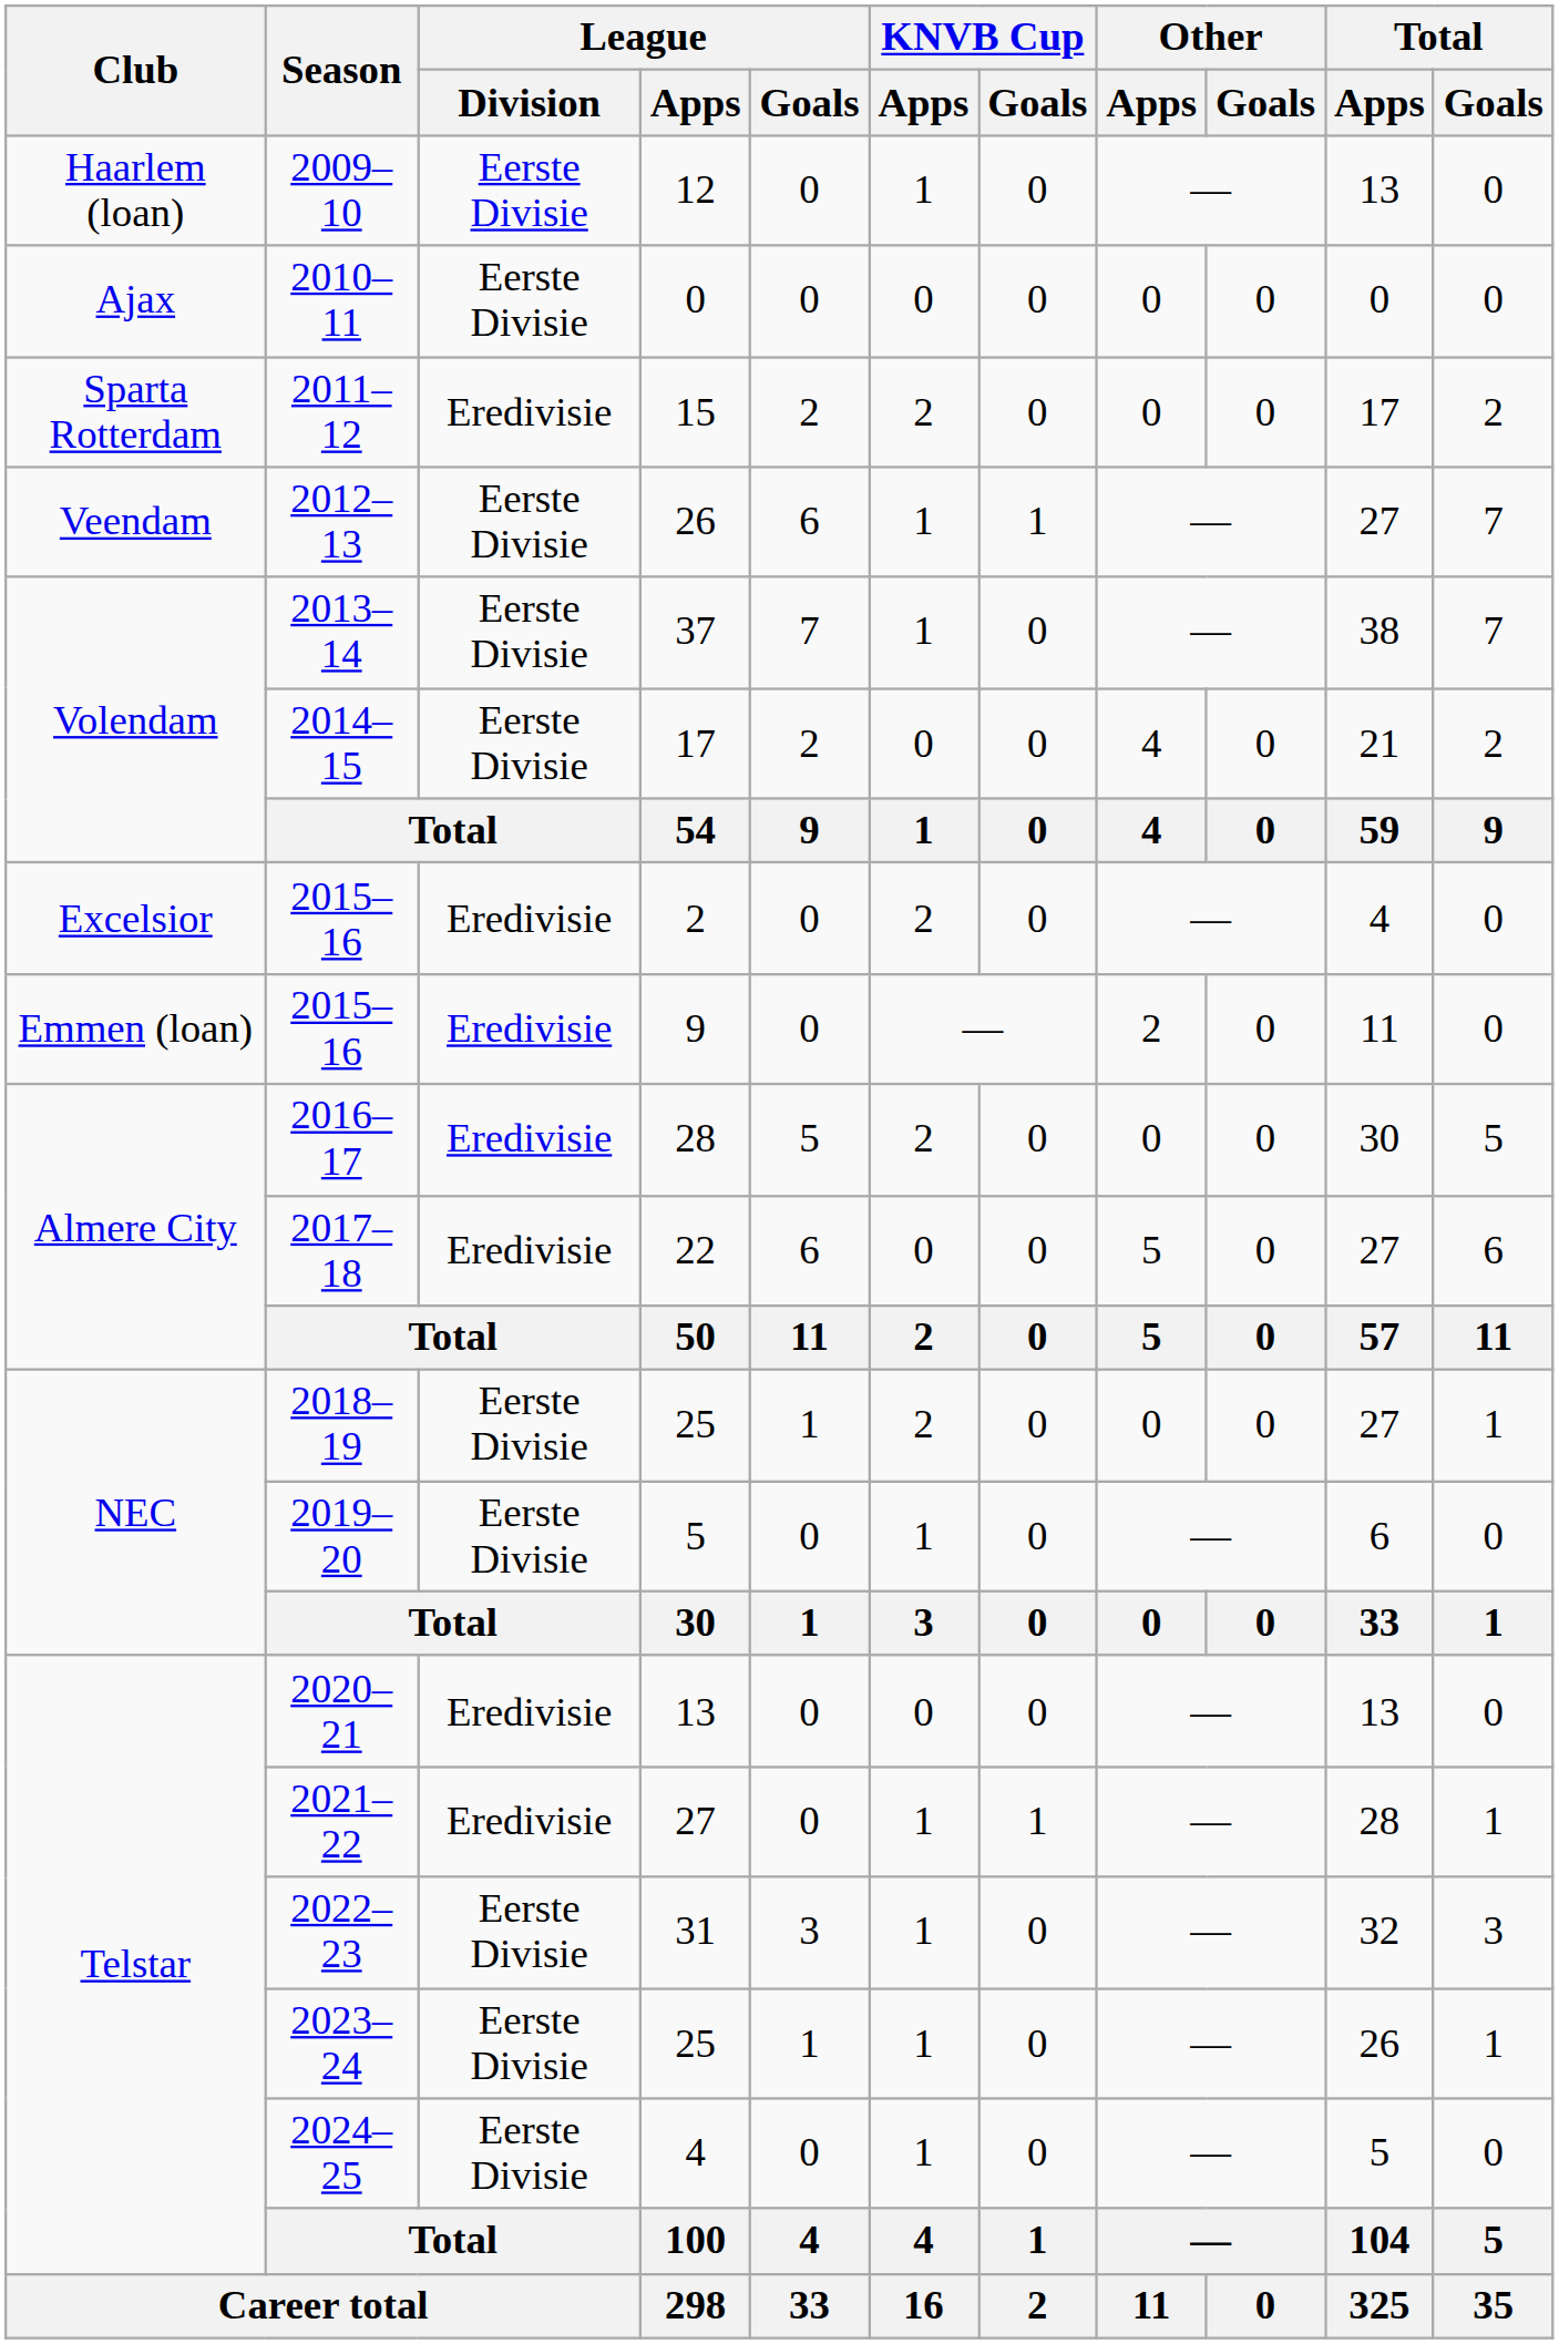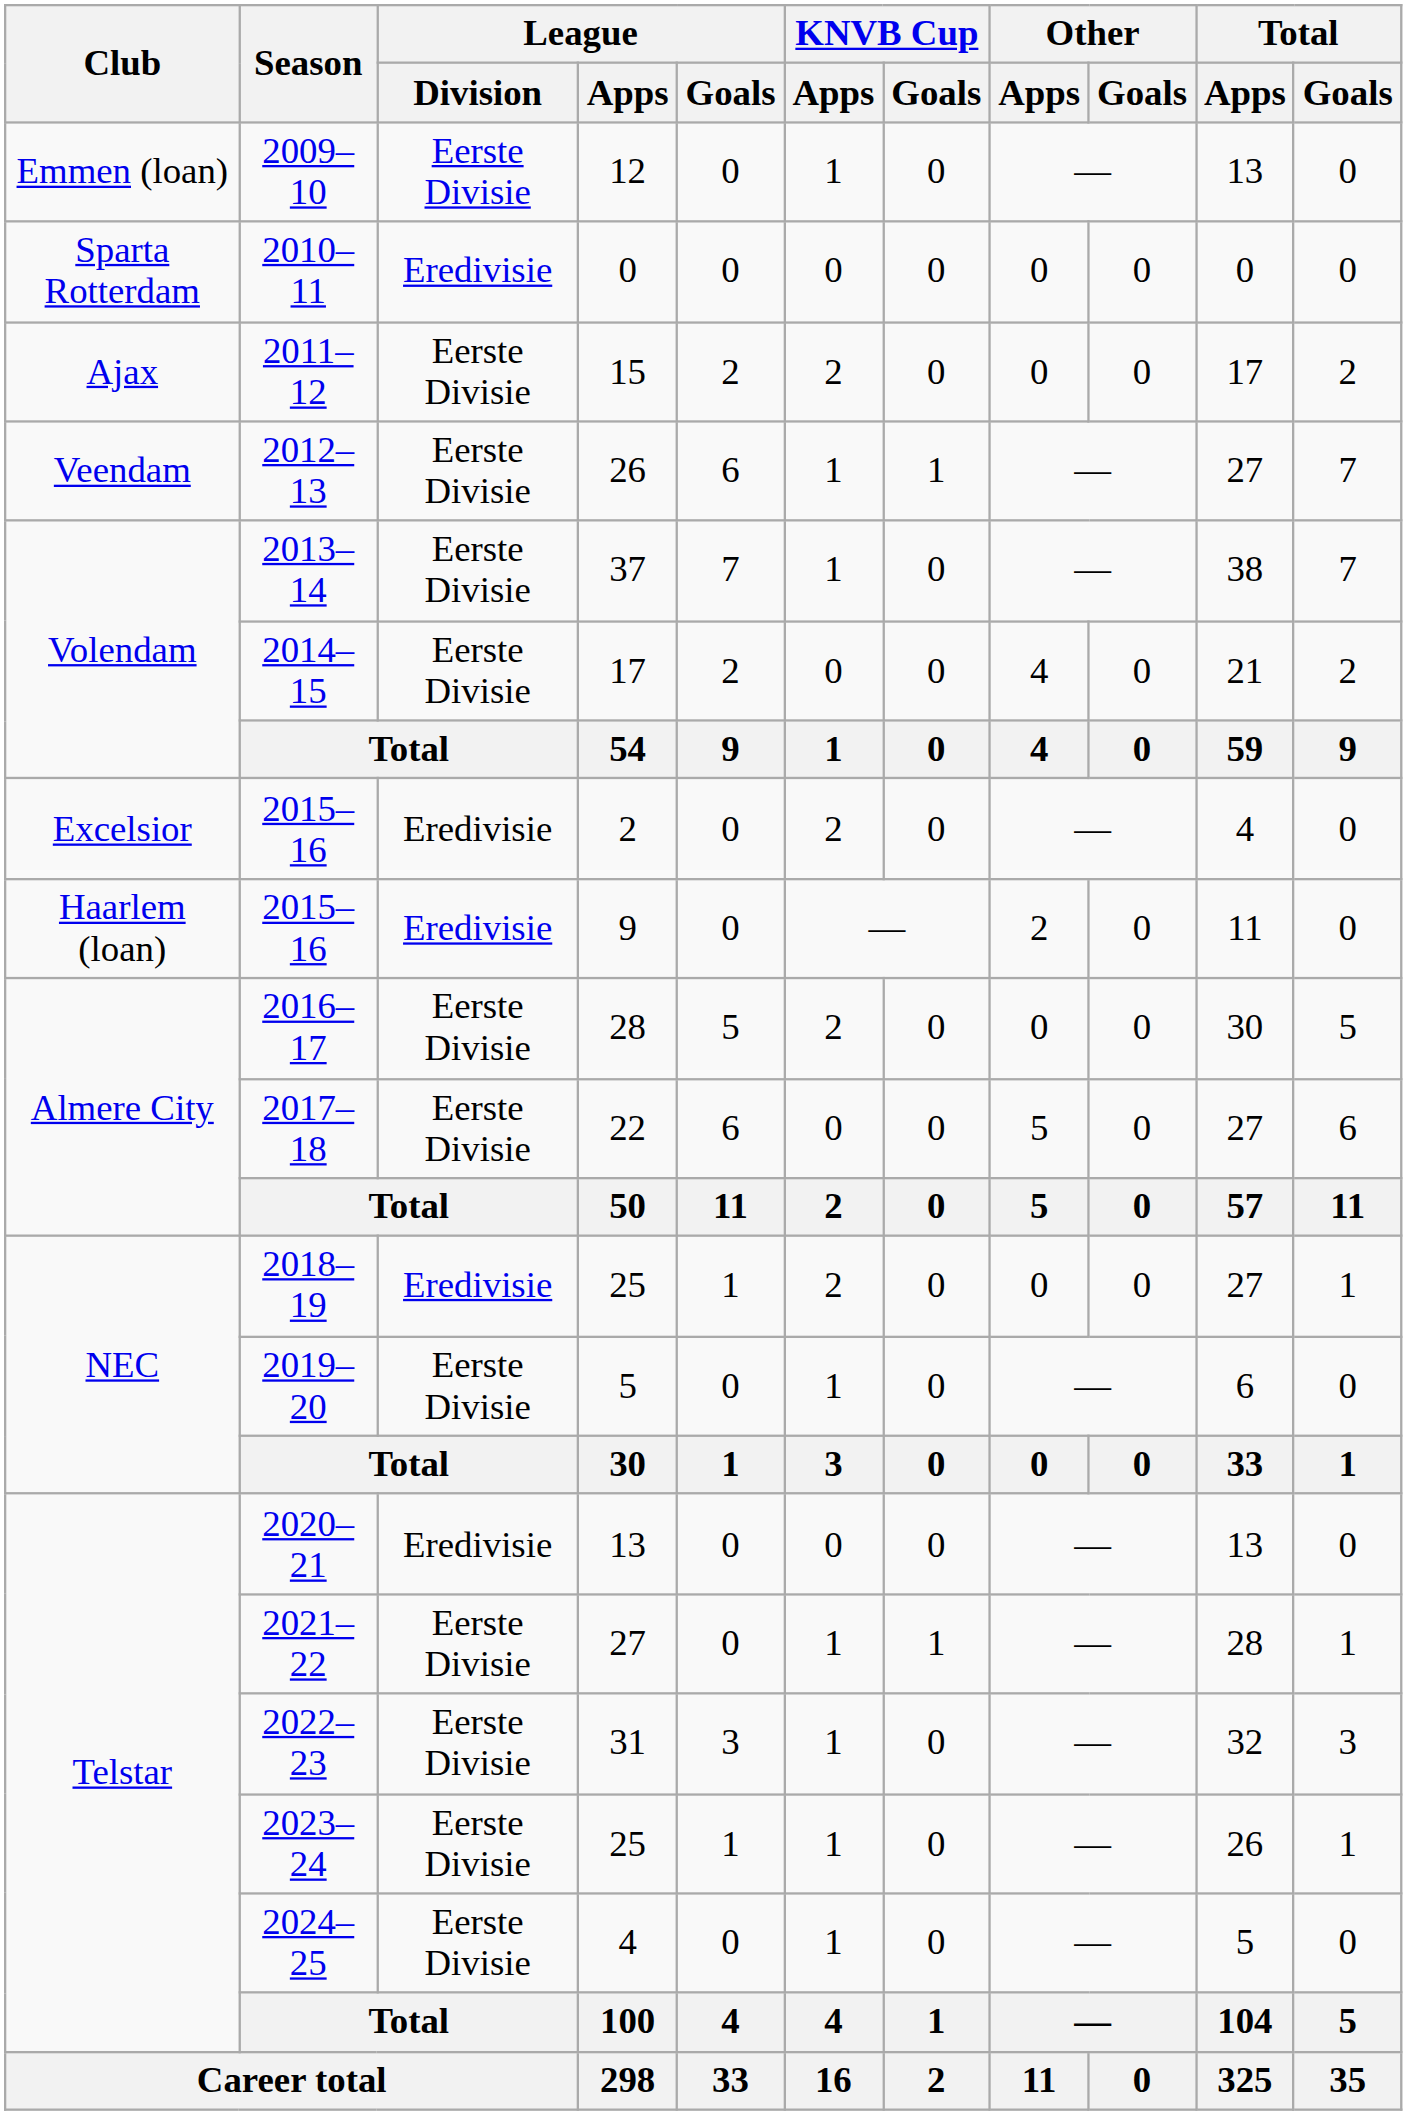 <table class="wikitable" style="text-align: center">
 <tr>
 <th rowspan="2">Club</th>
 <th rowspan="2">Season</th>
 <th colspan="3">League</th>
 <th colspan="2"><a href='#'>KNVB Cup</a></th>
 <th colspan="2">Other</th>
 <th colspan="2">Total</th>
 </tr>
 <tr>
 <th>Division</th>
 <th>Apps</th>
 <th>Goals</th>
 <th>Apps</th>
 <th>Goals</th>
 <th>Apps</th>
 <th>Goals</th>
 <th>Apps</th>
 <th>Goals</th>
 </tr>
 <tr>
-<td><a href='#'>Haarlem</a> (loan)</td>
+<td><a href='#'>Emmen</a> (loan)</td>
 <td><a href='#'>2009–10</a></td>
 <td><a href='#'>Eerste Divisie</a></td>
 <td>12</td>
 <td>0</td>
 <td>1</td>
 <td>0</td>
 <td colspan="2">—</td>
 <td>13</td>
 <td>0</td>
 </tr>
 <tr>
-<td><a href='#'>Ajax</a></td>
+<td><a href='#'>Sparta Rotterdam</a></td>
 <td><a href='#'>2010–11</a></td>
-<td>Eerste Divisie</td>
+<td><a href='#'>Eredivisie</a></td>
 <td>0</td>
 <td>0</td>
 <td>0</td>
 <td>0</td>
 <td>0</td>
 <td>0</td>
 <td>0</td>
 <td>0</td>
 </tr>
 <tr>
-<td><a href='#'>Sparta Rotterdam</a></td>
+<td><a href='#'>Ajax</a></td>
 <td><a href='#'>2011–12</a></td>
-<td>Eredivisie</td>
+<td>Eerste Divisie</td>
 <td>15</td>
 <td>2</td>
 <td>2</td>
 <td>0</td>
 <td>0</td>
 <td>0</td>
 <td>17</td>
 <td>2</td>
 </tr>
 <tr>
 <td><a href='#'>Veendam</a></td>
 <td><a href='#'>2012–13</a></td>
 <td>Eerste Divisie</td>
 <td>26</td>
 <td>6</td>
 <td>1</td>
 <td>1</td>
 <td colspan="2">—</td>
 <td>27</td>
 <td>7</td>
 </tr>
 <tr>
 <td rowspan="3"><a href='#'>Volendam</a></td>
 <td><a href='#'>2013–14</a></td>
 <td>Eerste Divisie</td>
 <td>37</td>
 <td>7</td>
 <td>1</td>
 <td>0</td>
 <td colspan="2">—</td>
 <td>38</td>
 <td>7</td>
 </tr>
 <tr>
 <td><a href='#'>2014–15</a></td>
 <td>Eerste Divisie</td>
 <td>17</td>
 <td>2</td>
 <td>0</td>
 <td>0</td>
 <td>4</td>
 <td>0</td>
 <td>21</td>
 <td>2</td>
 </tr>
 <tr>
 <th colspan="2">Total</th>
 <th>54</th>
 <th>9</th>
 <th>1</th>
 <th>0</th>
 <th>4</th>
 <th>0</th>
 <th>59</th>
 <th>9</th>
 </tr>
 <tr>
 <td><a href='#'>Excelsior</a></td>
 <td><a href='#'>2015–16</a></td>
 <td>Eredivisie</td>
 <td>2</td>
 <td>0</td>
 <td>2</td>
 <td>0</td>
 <td colspan="2">—</td>
 <td>4</td>
 <td>0</td>
 </tr>
 <tr>
-<td><a href='#'>Emmen</a> (loan)</td>
+<td><a href='#'>Haarlem</a> (loan)</td>
 <td><a href='#'>2015–16</a></td>
 <td><a href='#'>Eredivisie</a></td>
 <td>9</td>
 <td>0</td>
 <td colspan="2">—</td>
 <td>2</td>
 <td>0</td>
 <td>11</td>
 <td>0</td>
 </tr>
 <tr>
 <td rowspan="3"><a href='#'>Almere City</a></td>
 <td><a href='#'>2016–17</a></td>
-<td><a href='#'>Eredivisie</a></td>
+<td>Eerste Divisie</td>
 <td>28</td>
 <td>5</td>
 <td>2</td>
 <td>0</td>
 <td>0</td>
 <td>0</td>
 <td>30</td>
 <td>5</td>
 </tr>
 <tr>
 <td><a href='#'>2017–18</a></td>
-<td>Eredivisie</td>
+<td>Eerste Divisie</td>
 <td>22</td>
 <td>6</td>
 <td>0</td>
 <td>0</td>
 <td>5</td>
 <td>0</td>
 <td>27</td>
 <td>6</td>
 </tr>
 <tr>
 <th colspan="2">Total</th>
 <th>50</th>
 <th>11</th>
 <th>2</th>
 <th>0</th>
 <th>5</th>
 <th>0</th>
 <th>57</th>
 <th>11</th>
 </tr>
 <tr>
 <td rowspan="3"><a href='#'>NEC</a></td>
 <td><a href='#'>2018–19</a></td>
-<td>Eerste Divisie</td>
+<td><a href='#'>Eredivisie</a></td>
 <td>25</td>
 <td>1</td>
 <td>2</td>
 <td>0</td>
 <td>0</td>
 <td>0</td>
 <td>27</td>
 <td>1</td>
 </tr>
 <tr>
 <td><a href='#'>2019–20</a></td>
 <td>Eerste Divisie</td>
 <td>5</td>
 <td>0</td>
 <td>1</td>
 <td>0</td>
 <td colspan="2">—</td>
 <td>6</td>
 <td>0</td>
 </tr>
 <tr>
 <th colspan="2">Total</th>
 <th>30</th>
 <th>1</th>
 <th>3</th>
 <th>0</th>
 <th>0</th>
 <th>0</th>
 <th>33</th>
 <th>1</th>
 </tr>
 <tr>
 <td rowspan="6"><a href='#'>Telstar</a></td>
 <td><a href='#'>2020–21</a></td>
 <td>Eredivisie</td>
 <td>13</td>
 <td>0</td>
 <td>0</td>
 <td>0</td>
 <td colspan="2">—</td>
 <td>13</td>
 <td>0</td>
 </tr>
 <tr>
 <td><a href='#'>2021–22</a></td>
-<td>Eredivisie</td>
+<td>Eerste Divisie</td>
 <td>27</td>
 <td>0</td>
 <td>1</td>
 <td>1</td>
 <td colspan="2">—</td>
 <td>28</td>
 <td>1</td>
 </tr>
 <tr>
 <td><a href='#'>2022–23</a></td>
 <td>Eerste Divisie</td>
 <td>31</td>
 <td>3</td>
 <td>1</td>
 <td>0</td>
 <td colspan="2">—</td>
 <td>32</td>
 <td>3</td>
 </tr>
 <tr>
 <td><a href='#'>2023–24</a></td>
 <td>Eerste Divisie</td>
 <td>25</td>
 <td>1</td>
 <td>1</td>
 <td>0</td>
 <td colspan="2">—</td>
 <td>26</td>
 <td>1</td>
 </tr>
 <tr>
 <td><a href='#'>2024–25</a></td>
 <td>Eerste Divisie</td>
 <td>4</td>
 <td>0</td>
 <td>1</td>
 <td>0</td>
 <td colspan="2">—</td>
 <td>5</td>
 <td>0</td>
 </tr>
 <tr>
 <th colspan="2">Total</th>
 <th>100</th>
 <th>4</th>
 <th>4</th>
 <th>1</th>
 <th colspan="2">—</th>
 <th>104</th>
 <th>5</th>
 </tr>
 <tr>
 <th colspan="3">Career total</th>
 <th>298</th>
 <th>33</th>
 <th>16</th>
 <th>2</th>
 <th>11</th>
 <th>0</th>
 <th>325</th>
 <th>35</th>
 </tr>
 </table>
